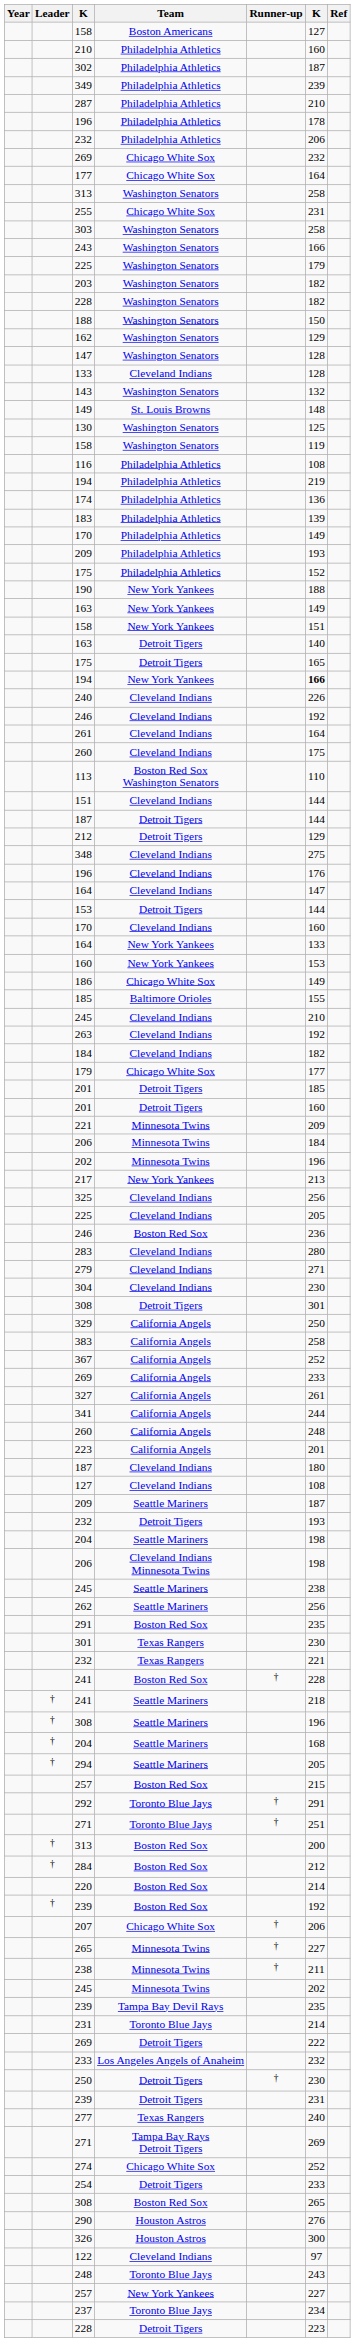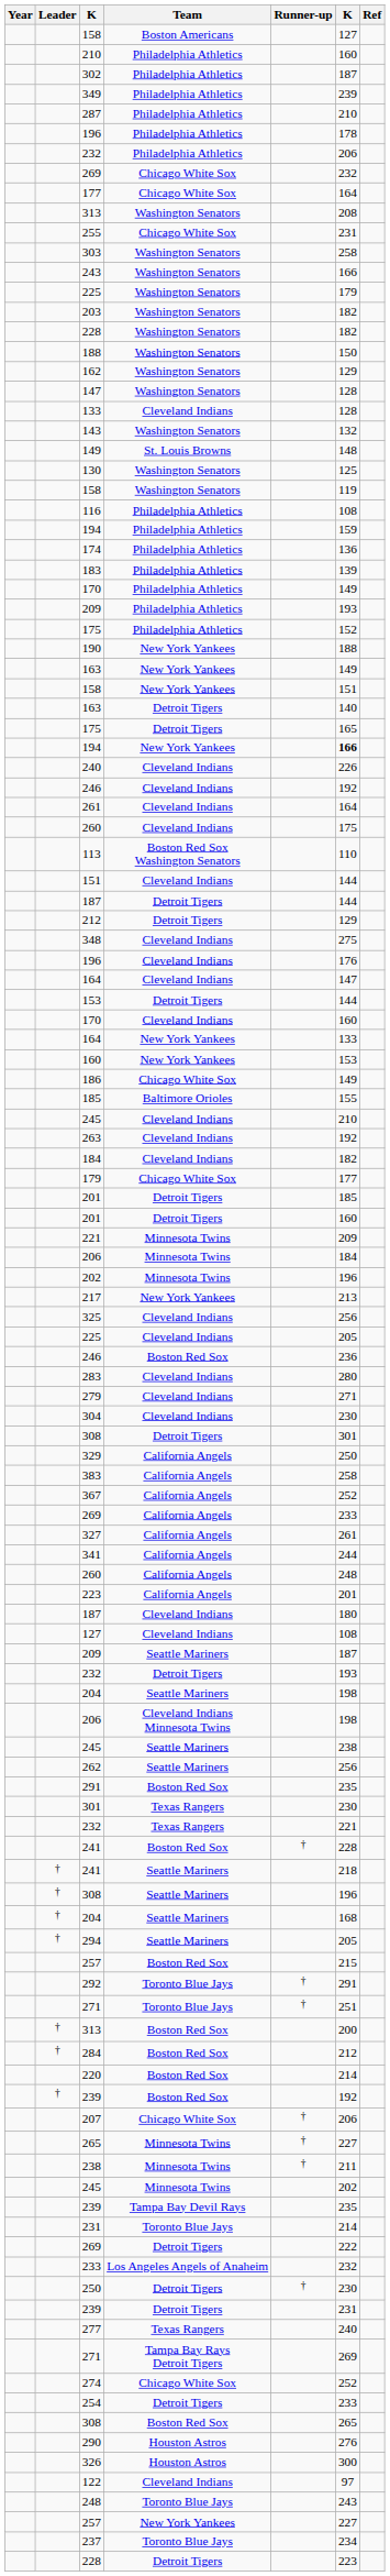 <table class="wikitable sortable" style="text-align:center;">
 <tr>
 <th scope="col">Year</th>
 <th scope="col">Leader</th>
 <th scope="col">K</th>
 <th scope="col">Team</th>
 <th scope="col">Runner-up</th>
 <th scope="col">K</th>
 <th scope="col" class="unsortable">Ref</th>
 </tr>
 <tr>
 <td></td>
 <td><sup></sup></td>
 <td>158</td>
 <td><a href='#'>Boston Americans</a></td>
 <td></td>
 <td>127</td>
 <td></td>
 </tr>
 <tr>
 <td></td>
 <td><sup></sup></td>
 <td>210</td>
 <td><a href='#'>Philadelphia Athletics</a></td>
 <td><sup></sup></td>
 <td>160</td>
 <td></td>
 </tr>
 <tr>
 <td></td>
 <td><sup></sup></td>
 <td>302</td>
 <td><a href='#'>Philadelphia Athletics</a></td>
 <td></td>
 <td>187</td>
 <td></td>
 </tr>
 <tr>
 <td></td>
 <td><sup></sup></td>
 <td>349</td>
 <td><a href='#'>Philadelphia Athletics</a></td>
 <td><sup></sup></td>
 <td>239</td>
 <td></td>
 </tr>
 <tr>
 <td></td>
 <td><sup></sup></td>
 <td>287</td>
 <td><a href='#'>Philadelphia Athletics</a></td>
 <td></td>
 <td>210</td>
 <td></td>
 </tr>
 <tr>
 <td></td>
 <td><sup></sup></td>
 <td>196</td>
 <td><a href='#'>Philadelphia Athletics</a></td>
 <td></td>
 <td>178</td>
 <td></td>
 </tr>
 <tr>
 <td></td>
 <td><sup></sup></td>
 <td>232</td>
 <td><a href='#'>Philadelphia Athletics</a></td>
 <td><sup></sup></td>
 <td>206</td>
 <td></td>
 </tr>
 <tr>
 <td></td>
 <td><sup></sup></td>
 <td>269</td>
 <td><a href='#'>Chicago White Sox</a></td>
 <td><sup></sup></td>
 <td>232</td>
 <td></td>
 </tr>
 <tr>
 <td></td>
 <td></td>
 <td>177</td>
 <td><a href='#'>Chicago White Sox</a></td>
 <td><sup></sup></td>
 <td>164</td>
 <td></td>
 </tr>
 <tr>
 <td></td>
 <td><sup></sup></td>
 <td>313</td>
 <td><a href='#'>Washington Senators</a></td>
 <td><sup></sup></td>
-<td>258</td>
+<td>208</td>
 <td></td>
 </tr>
 <tr>
 <td></td>
 <td><sup></sup></td>
 <td>255</td>
 <td><a href='#'>Chicago White Sox</a></td>
 <td></td>
 <td>231</td>
 <td></td>
 </tr>
 <tr>
 <td></td>
 <td><sup></sup></td>
 <td>303</td>
 <td><a href='#'>Washington Senators</a></td>
 <td></td>
 <td>258</td>
 <td></td>
 </tr>
 <tr>
 <td></td>
 <td><sup></sup></td>
 <td>243</td>
 <td><a href='#'>Washington Senators</a></td>
 <td></td>
 <td>166</td>
 <td></td>
 </tr>
 <tr>
 <td></td>
 <td><sup></sup></td>
 <td>225</td>
 <td><a href='#'>Washington Senators</a></td>
 <td></td>
 <td>179</td>
 <td></td>
 </tr>
 <tr>
 <td></td>
 <td><sup></sup></td>
 <td>203</td>
 <td><a href='#'>Washington Senators</a></td>
 <td><sup></sup></td>
 <td>182</td>
 <td></td>
 </tr>
 <tr>
 <td></td>
 <td><sup></sup></td>
 <td>228</td>
 <td><a href='#'>Washington Senators</a></td>
 <td></td>
 <td>182</td>
 <td></td>
 </tr>
 <tr>
 <td></td>
 <td><sup></sup></td>
 <td>188</td>
 <td><a href='#'>Washington Senators</a></td>
 <td></td>
 <td>150</td>
 <td></td>
 </tr>
 <tr>
 <td></td>
 <td><sup></sup></td>
 <td>162</td>
 <td><a href='#'>Washington Senators</a></td>
 <td></td>
 <td>129</td>
 <td></td>
 </tr>
 <tr>
 <td></td>
 <td><sup></sup></td>
 <td>147</td>
 <td><a href='#'>Washington Senators</a></td>
 <td></td>
 <td>128</td>
 <td></td>
 </tr>
 <tr>
 <td></td>
 <td><sup></sup></td>
 <td>133</td>
 <td><a href='#'>Cleveland Indians</a></td>
 <td></td>
 <td>128</td>
 <td></td>
 </tr>
 <tr>
 <td></td>
 <td><sup></sup></td>
 <td>143</td>
 <td><a href='#'>Washington Senators</a></td>
 <td></td>
 <td>132</td>
 <td></td>
 </tr>
 <tr>
 <td></td>
 <td></td>
 <td>149</td>
 <td><a href='#'>St. Louis Browns</a></td>
 <td><sup></sup></td>
 <td>148</td>
 <td></td>
 </tr>
 <tr>
 <td></td>
 <td><sup></sup></td>
 <td>130</td>
 <td><a href='#'>Washington Senators</a></td>
 <td></td>
 <td>125</td>
 <td></td>
 </tr>
 <tr>
 <td></td>
 <td><sup></sup></td>
 <td>158</td>
 <td><a href='#'>Washington Senators</a></td>
 <td></td>
 <td>119</td>
 <td></td>
 </tr>
 <tr>
 <td></td>
 <td><sup></sup></td>
 <td>116</td>
 <td><a href='#'>Philadelphia Athletics</a></td>
 <td><sup></sup></td>
 <td>108</td>
 <td></td>
 </tr>
 <tr>
 <td></td>
 <td><sup></sup></td>
 <td>194</td>
 <td><a href='#'>Philadelphia Athletics</a></td>
 <td></td>
-<td>219</td>
+<td>159</td>
 <td></td>
 </tr>
 <tr>
 <td></td>
 <td><sup></sup></td>
 <td>174</td>
 <td><a href='#'>Philadelphia Athletics</a></td>
 <td></td>
 <td>136</td>
 <td></td>
 </tr>
 <tr>
 <td></td>
 <td><sup></sup></td>
 <td>183</td>
 <td><a href='#'>Philadelphia Athletics</a></td>
 <td></td>
 <td>139</td>
 <td></td>
 </tr>
 <tr>
 <td></td>
 <td><sup></sup></td>
 <td>170</td>
 <td><a href='#'>Philadelphia Athletics</a></td>
 <td></td>
 <td>149</td>
 <td></td>
 </tr>
 <tr>
 <td></td>
 <td><sup></sup></td>
 <td>209</td>
 <td><a href='#'>Philadelphia Athletics</a></td>
 <td></td>
 <td>193</td>
 <td></td>
 </tr>
 <tr>
 <td></td>
 <td><sup></sup></td>
 <td>175</td>
 <td><a href='#'>Philadelphia Athletics</a></td>
 <td></td>
 <td>152</td>
 <td></td>
 </tr>
 <tr>
 <td></td>
 <td><sup></sup></td>
 <td>190</td>
 <td><a href='#'>New York Yankees</a></td>
 <td><sup></sup></td>
 <td>188</td>
 <td></td>
 </tr>
 <tr>
 <td></td>
 <td><sup></sup></td>
 <td>163</td>
 <td><a href='#'>New York Yankees</a></td>
 <td></td>
 <td>149</td>
 <td></td>
 </tr>
 <tr>
 <td></td>
 <td><sup></sup></td>
 <td>158</td>
 <td><a href='#'>New York Yankees</a></td>
 <td></td>
 <td>151</td>
 <td></td>
 </tr>
 <tr>
 <td></td>
 <td></td>
 <td>163</td>
 <td><a href='#'>Detroit Tigers</a></td>
 <td></td>
 <td>140</td>
 <td></td>
 </tr>
 <tr>
 <td></td>
 <td></td>
 <td>175</td>
 <td><a href='#'>Detroit Tigers</a></td>
 <td></td>
 <td>165</td>
 <td></td>
 </tr>
 <tr>
 <td></td>
 <td><sup></sup></td>
 <td>194</td>
 <td><a href='#'>New York Yankees</a></td>
 <td></td>
 <td><strong>166</strong></td>
 <td></td>
 </tr>
 <tr>
 <td></td>
 <td><sup></sup></td>
 <td>240</td>
 <td><a href='#'>Cleveland Indians</a></td>
 <td></td>
 <td>226</td>
 <td></td>
 </tr>
 <tr>
 <td></td>
 <td><sup></sup></td>
 <td>246</td>
 <td><a href='#'>Cleveland Indians</a></td>
 <td></td>
 <td>192</td>
 <td></td>
 </tr>
 <tr>
 <td></td>
 <td><sup></sup></td>
 <td>261</td>
 <td><a href='#'>Cleveland Indians</a></td>
 <td></td>
 <td>164</td>
 <td></td>
 </tr>
 <tr>
 <td></td>
 <td><sup></sup></td>
 <td>260</td>
 <td><a href='#'>Cleveland Indians</a></td>
 <td></td>
 <td>175</td>
 <td></td>
 </tr>
 <tr>
 <td></td>
 <td></td>
 <td>113</td>
 <td><a href='#'>Boston Red Sox</a><br><a href='#'>Washington Senators</a></td>
 <td></td>
 <td>110</td>
 <td></td>
 </tr>
 <tr>
 <td></td>
 <td></td>
 <td>151</td>
 <td><a href='#'>Cleveland Indians</a></td>
 <td><sup></sup></td>
 <td>144</td>
 <td></td>
 </tr>
 <tr>
 <td></td>
 <td><sup></sup></td>
 <td>187</td>
 <td><a href='#'>Detroit Tigers</a></td>
 <td></td>
 <td>144</td>
 <td></td>
 </tr>
 <tr>
 <td></td>
 <td><sup></sup></td>
 <td>212</td>
 <td><a href='#'>Detroit Tigers</a></td>
 <td></td>
 <td>129</td>
 <td></td>
 </tr>
 <tr>
 <td></td>
 <td><sup></sup></td>
 <td>348</td>
 <td><a href='#'>Cleveland Indians</a></td>
 <td><sup></sup></td>
 <td>275</td>
 <td></td>
 </tr>
 <tr>
 <td></td>
 <td><sup></sup></td>
 <td>196</td>
 <td><a href='#'>Cleveland Indians</a></td>
 <td><sup></sup></td>
 <td>176</td>
 <td></td>
 </tr>
 <tr>
 <td></td>
 <td><sup></sup></td>
 <td>164</td>
 <td><a href='#'>Cleveland Indians</a></td>
 <td><sup></sup></td>
 <td>147</td>
 <td></td>
 </tr>
 <tr>
 <td></td>
 <td></td>
 <td>153</td>
 <td><a href='#'>Detroit Tigers</a></td>
 <td><sup></sup></td>
 <td>144</td>
 <td></td>
 </tr>
 <tr>
 <td></td>
 <td><sup></sup></td>
 <td>170</td>
 <td><a href='#'>Cleveland Indians</a></td>
 <td></td>
 <td>160</td>
 <td></td>
 </tr>
 <tr>
 <td></td>
 <td></td>
 <td>164</td>
 <td><a href='#'>New York Yankees</a></td>
 <td><sup></sup></td>
 <td>133</td>
 <td></td>
 </tr>
 <tr>
 <td></td>
 <td></td>
 <td>160</td>
 <td><a href='#'>New York Yankees</a></td>
 <td><sup></sup></td>
 <td>153</td>
 <td></td>
 </tr>
 <tr>
 <td></td>
 <td></td>
 <td>186</td>
 <td><a href='#'>Chicago White Sox</a></td>
 <td></td>
 <td>149</td>
 <td></td>
 </tr>
 <tr>
 <td></td>
 <td></td>
 <td>185</td>
 <td><a href='#'>Baltimore Orioles</a></td>
 <td><sup></sup></td>
 <td>155</td>
 <td></td>
 </tr>
 <tr>
 <td></td>
 <td></td>
 <td>245</td>
 <td><a href='#'>Cleveland Indians</a></td>
 <td></td>
 <td>210</td>
 <td></td>
 </tr>
 <tr>
 <td></td>
 <td></td>
 <td>263</td>
 <td><a href='#'>Cleveland Indians</a></td>
 <td></td>
 <td>192</td>
 <td></td>
 </tr>
 <tr>
 <td></td>
 <td><sup></sup></td>
 <td>184</td>
 <td><a href='#'>Cleveland Indians</a></td>
 <td><sup></sup></td>
 <td>182</td>
 <td></td>
 </tr>
 <tr>
 <td></td>
 <td><sup></sup></td>
 <td>179</td>
 <td><a href='#'>Chicago White Sox</a></td>
 <td><sup></sup></td>
 <td>177</td>
 <td></td>
 </tr>
 <tr>
 <td></td>
 <td><sup></sup></td>
 <td>201</td>
 <td><a href='#'>Detroit Tigers</a></td>
 <td></td>
 <td>185</td>
 <td></td>
 </tr>
 <tr>
 <td></td>
 <td><sup></sup></td>
 <td>201</td>
 <td><a href='#'>Detroit Tigers</a></td>
 <td></td>
 <td>160</td>
 <td></td>
 </tr>
 <tr>
 <td></td>
 <td></td>
 <td>221</td>
 <td><a href='#'>Minnesota Twins</a></td>
 <td><sup></sup></td>
 <td>209</td>
 <td></td>
 </tr>
 <tr>
 <td></td>
 <td></td>
 <td>206</td>
 <td><a href='#'>Minnesota Twins</a></td>
 <td><sup></sup></td>
 <td>184</td>
 <td></td>
 </tr>
 <tr>
 <td></td>
 <td></td>
 <td>202</td>
 <td><a href='#'>Minnesota Twins</a></td>
 <td><sup></sup></td>
 <td>196</td>
 <td></td>
 </tr>
 <tr>
 <td></td>
 <td></td>
 <td>217</td>
 <td><a href='#'>New York Yankees</a></td>
 <td></td>
 <td>213</td>
 <td></td>
 </tr>
 <tr>
 <td></td>
 <td></td>
 <td>325</td>
 <td><a href='#'>Cleveland Indians</a></td>
 <td></td>
 <td>256</td>
 <td></td>
 </tr>
 <tr>
 <td></td>
 <td></td>
 <td>225</td>
 <td><a href='#'>Cleveland Indians</a></td>
 <td><sup></sup></td>
 <td>205</td>
 <td></td>
 </tr>
 <tr>
 <td></td>
 <td></td>
 <td>246</td>
 <td><a href='#'>Boston Red Sox</a></td>
 <td></td>
 <td>236</td>
 <td></td>
 </tr>
 <tr>
 <td></td>
 <td></td>
 <td>283</td>
 <td><a href='#'>Cleveland Indians</a></td>
 <td></td>
 <td>280</td>
 <td></td>
 </tr>
 <tr>
 <td></td>
 <td></td>
 <td>279</td>
 <td><a href='#'>Cleveland Indians</a></td>
 <td></td>
 <td>271</td>
 <td></td>
 </tr>
 <tr>
 <td></td>
 <td></td>
 <td>304</td>
 <td><a href='#'>Cleveland Indians</a></td>
 <td></td>
 <td>230</td>
 <td></td>
 </tr>
 <tr>
 <td></td>
 <td></td>
 <td>308</td>
 <td><a href='#'>Detroit Tigers</a></td>
 <td></td>
 <td>301</td>
 <td></td>
 </tr>
 <tr>
 <td></td>
 <td><sup></sup></td>
 <td>329</td>
 <td><a href='#'>California Angels</a></td>
 <td></td>
 <td>250</td>
 <td></td>
 </tr>
 <tr>
 <td></td>
 <td><sup></sup></td>
 <td>383</td>
 <td><a href='#'>California Angels</a></td>
 <td><sup></sup></td>
 <td>258</td>
 <td></td>
 </tr>
 <tr>
 <td></td>
 <td><sup></sup></td>
 <td>367</td>
 <td><a href='#'>California Angels</a></td>
 <td><sup></sup></td>
 <td>252</td>
 <td></td>
 </tr>
 <tr>
 <td></td>
 <td></td>
 <td>269</td>
 <td><a href='#'>California Angels</a></td>
 <td></td>
 <td>233</td>
 <td></td>
 </tr>
 <tr>
 <td></td>
 <td><sup></sup></td>
 <td>327</td>
 <td><a href='#'>California Angels</a></td>
 <td></td>
 <td>261</td>
 <td></td>
 </tr>
 <tr>
 <td></td>
 <td><sup></sup></td>
 <td>341</td>
 <td><a href='#'>California Angels</a></td>
 <td></td>
 <td>244</td>
 <td></td>
 </tr>
 <tr>
 <td></td>
 <td><sup></sup></td>
 <td>260</td>
 <td><a href='#'>California Angels</a></td>
 <td></td>
 <td>248</td>
 <td></td>
 </tr>
 <tr>
 <td></td>
 <td><sup></sup></td>
 <td>223</td>
 <td><a href='#'>California Angels</a></td>
 <td></td>
 <td>201</td>
 <td></td>
 </tr>
 <tr>
 <td></td>
 <td></td>
 <td>187</td>
 <td><a href='#'>Cleveland Indians</a></td>
 <td></td>
 <td>180</td>
 <td></td>
 </tr>
 <tr>
 <td></td>
 <td></td>
 <td>127</td>
 <td><a href='#'>Cleveland Indians</a></td>
 <td></td>
 <td>108</td>
 <td></td>
 </tr>
 <tr>
 <td></td>
 <td></td>
 <td>209</td>
 <td><a href='#'>Seattle Mariners</a></td>
 <td></td>
 <td>187</td>
 <td></td>
 </tr>
 <tr>
 <td></td>
 <td><sup></sup></td>
 <td>232</td>
 <td><a href='#'>Detroit Tigers</a></td>
 <td></td>
 <td>193</td>
 <td></td>
 </tr>
 <tr>
 <td></td>
 <td></td>
 <td>204</td>
 <td><a href='#'>Seattle Mariners</a></td>
 <td></td>
 <td>198</td>
 <td></td>
 </tr>
 <tr>
 <td></td>
 <td><sup></sup></td>
 <td>206</td>
 <td><a href='#'>Cleveland Indians</a><br><a href='#'>Minnesota Twins</a></td>
 <td></td>
 <td>198</td>
 <td></td>
 </tr>
 <tr>
 <td></td>
 <td></td>
 <td>245</td>
 <td><a href='#'>Seattle Mariners</a></td>
 <td></td>
 <td>238</td>
 <td></td>
 </tr>
 <tr>
 <td></td>
 <td></td>
 <td>262</td>
 <td><a href='#'>Seattle Mariners</a></td>
 <td></td>
 <td>256</td>
 <td></td>
 </tr>
 <tr>
 <td></td>
 <td></td>
 <td>291</td>
 <td><a href='#'>Boston Red Sox</a></td>
 <td></td>
 <td>235</td>
 <td></td>
 </tr>
 <tr>
 <td></td>
 <td><sup></sup></td>
 <td>301</td>
 <td><a href='#'>Texas Rangers</a></td>
 <td></td>
 <td>230</td>
 <td></td>
 </tr>
 <tr>
 <td></td>
 <td><sup></sup></td>
 <td>232</td>
 <td><a href='#'>Texas Rangers</a></td>
 <td></td>
 <td>221</td>
 <td></td>
 </tr>
 <tr>
 <td></td>
 <td></td>
 <td>241</td>
 <td><a href='#'>Boston Red Sox</a></td>
 <td><sup>†</sup></td>
 <td>228</td>
 <td></td>
 </tr>
 <tr>
 <td></td>
 <td><sup>†</sup></td>
 <td>241</td>
 <td><a href='#'>Seattle Mariners</a></td>
 <td></td>
 <td>218</td>
 <td></td>
 </tr>
 <tr>
 <td></td>
 <td><sup>†</sup></td>
 <td>308</td>
 <td><a href='#'>Seattle Mariners</a></td>
 <td></td>
 <td>196</td>
 <td></td>
 </tr>
 <tr>
 <td></td>
 <td><sup>†</sup></td>
 <td>204</td>
 <td><a href='#'>Seattle Mariners</a></td>
 <td></td>
 <td>168</td>
 <td></td>
 </tr>
 <tr>
 <td></td>
 <td><sup>†</sup></td>
 <td>294</td>
 <td><a href='#'>Seattle Mariners</a></td>
 <td></td>
 <td>205</td>
 <td></td>
 </tr>
 <tr>
 <td></td>
 <td></td>
 <td>257</td>
 <td><a href='#'>Boston Red Sox</a></td>
 <td></td>
 <td>215</td>
 <td></td>
 </tr>
 <tr>
 <td></td>
 <td></td>
 <td>292</td>
 <td><a href='#'>Toronto Blue Jays</a></td>
 <td><sup>†</sup></td>
 <td>291</td>
 <td></td>
 </tr>
 <tr>
 <td></td>
 <td></td>
 <td>271</td>
 <td><a href='#'>Toronto Blue Jays</a></td>
 <td><sup>†</sup></td>
 <td>251</td>
 <td></td>
 </tr>
 <tr>
 <td></td>
 <td><sup>†</sup></td>
 <td>313</td>
 <td><a href='#'>Boston Red Sox</a></td>
 <td></td>
 <td>200</td>
 <td></td>
 </tr>
 <tr>
 <td></td>
 <td><sup>†</sup></td>
 <td>284</td>
 <td><a href='#'>Boston Red Sox</a></td>
 <td></td>
 <td>212</td>
 <td></td>
 </tr>
 <tr>
 <td></td>
 <td></td>
 <td>220</td>
 <td><a href='#'>Boston Red Sox</a></td>
 <td><sup></sup></td>
 <td>214</td>
 <td></td>
 </tr>
 <tr>
 <td></td>
 <td><sup>†</sup></td>
 <td>239</td>
 <td><a href='#'>Boston Red Sox</a></td>
 <td></td>
 <td>192</td>
 <td></td>
 </tr>
 <tr>
 <td></td>
 <td></td>
 <td>207</td>
 <td><a href='#'>Chicago White Sox</a></td>
 <td><sup>†</sup></td>
 <td>206</td>
 <td></td>
 </tr>
 <tr>
 <td></td>
 <td></td>
 <td>265</td>
 <td><a href='#'>Minnesota Twins</a></td>
 <td><sup>†</sup></td>
 <td>227</td>
 <td></td>
 </tr>
 <tr>
 <td></td>
 <td></td>
 <td>238</td>
 <td><a href='#'>Minnesota Twins</a></td>
 <td><sup>†</sup></td>
 <td>211</td>
 <td></td>
 </tr>
 <tr>
 <td></td>
 <td></td>
 <td>245</td>
 <td><a href='#'>Minnesota Twins</a></td>
 <td></td>
 <td>202</td>
 <td></td>
 </tr>
 <tr>
 <td></td>
 <td></td>
 <td>239</td>
 <td><a href='#'>Tampa Bay Devil Rays</a></td>
 <td></td>
 <td>235</td>
 <td></td>
 </tr>
 <tr>
 <td></td>
 <td></td>
 <td>231</td>
 <td><a href='#'>Toronto Blue Jays</a></td>
 <td></td>
 <td>214</td>
 <td></td>
 </tr>
 <tr>
 <td></td>
 <td></td>
 <td>269</td>
 <td><a href='#'>Detroit Tigers</a></td>
 <td></td>
 <td>222</td>
 <td></td>
 </tr>
 <tr>
 <td></td>
 <td></td>
 <td>233</td>
 <td><a href='#'>Los Angeles Angels of Anaheim</a></td>
 <td></td>
 <td>232</td>
 <td></td>
 </tr>
 <tr>
 <td></td>
 <td></td>
 <td>250</td>
 <td><a href='#'>Detroit Tigers</a></td>
 <td><sup>†</sup></td>
 <td>230</td>
 <td></td>
 </tr>
 <tr>
 <td></td>
 <td></td>
 <td>239</td>
 <td><a href='#'>Detroit Tigers</a></td>
 <td></td>
 <td>231</td>
 <td></td>
 </tr>
 <tr>
 <td></td>
 <td></td>
 <td>277</td>
 <td><a href='#'>Texas Rangers</a></td>
 <td></td>
 <td>240</td>
 <td></td>
 </tr>
 <tr>
 <td></td>
 <td></td>
 <td>271</td>
 <td><a href='#'>Tampa Bay Rays</a><br><a href='#'>Detroit Tigers</a></td>
 <td></td>
 <td>269</td>
 <td></td>
 </tr>
 <tr>
 <td></td>
 <td></td>
 <td>274</td>
 <td><a href='#'>Chicago White Sox</a></td>
 <td></td>
 <td>252</td>
 <td></td>
 </tr>
 <tr>
 <td></td>
 <td></td>
 <td>254</td>
 <td><a href='#'>Detroit Tigers</a></td>
 <td></td>
 <td>233</td>
 <td></td>
 </tr>
 <tr>
 <td></td>
 <td></td>
 <td>308</td>
 <td><a href='#'>Boston Red Sox</a></td>
 <td></td>
 <td>265</td>
 <td></td>
 </tr>
 <tr>
 <td></td>
 <td></td>
 <td>290</td>
 <td><a href='#'>Houston Astros</a></td>
 <td></td>
 <td>276</td>
 <td></td>
 </tr>
 <tr>
 <td></td>
 <td></td>
 <td>326</td>
 <td><a href='#'>Houston Astros</a></td>
 <td></td>
 <td>300</td>
 <td></td>
 </tr>
 <tr>
 <td></td>
 <td></td>
 <td>122</td>
 <td><a href='#'>Cleveland Indians</a></td>
 <td></td>
 <td>97</td>
 <td></td>
 </tr>
 <tr>
 <td></td>
 <td></td>
 <td>248</td>
 <td><a href='#'>Toronto Blue Jays</a></td>
 <td></td>
 <td>243</td>
 <td></td>
 </tr>
 <tr>
 <td></td>
 <td></td>
 <td>257</td>
 <td><a href='#'>New York Yankees</a></td>
 <td></td>
 <td>227</td>
 <td></td>
 </tr>
 <tr>
 <td></td>
 <td></td>
 <td>237</td>
 <td><a href='#'>Toronto Blue Jays</a></td>
 <td></td>
 <td>234</td>
 <td></td>
 </tr>
 <tr>
 <td></td>
 <td></td>
 <td>228</td>
 <td><a href='#'>Detroit Tigers</a></td>
 <td></td>
 <td>223</td>
 <td></td>
 </tr>
 </table>
